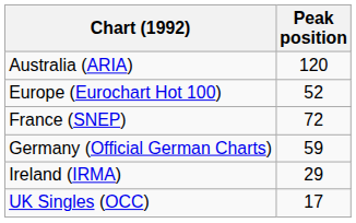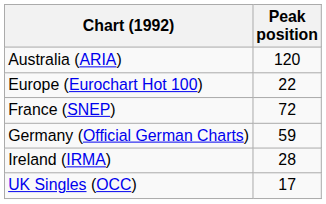 <table class="wikitable sortable" style="text-align:center">
 <tr>
 <th>Chart (1992)</th>
 <th>Peak<br>position</th>
 </tr>
 <tr>
 <td align="left">Australia (<a href='#'>ARIA</a>)</td>
 <td>120</td>
 </tr>
 <tr>
 <td align="left">Europe (<a href='#'>Eurochart Hot 100</a>)</td>
-<td>52</td>
+<td>22</td>
 </tr>
 <tr>
 <td align="left">France (<a href='#'>SNEP</a>)</td>
 <td>72</td>
 </tr>
 <tr>
 <td align="left">Germany (<a href='#'>Official German Charts</a>)</td>
 <td>59</td>
 </tr>
 <tr>
 <td align="left">Ireland (<a href='#'>IRMA</a>)</td>
-<td>29</td>
+<td>28</td>
 </tr>
 <tr>
 <td align="left"><a href='#'>UK Singles</a> (<a href='#'>OCC</a>)</td>
 <td>17</td>
 </tr>
 </table>
